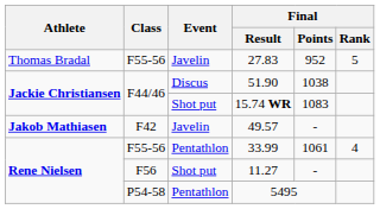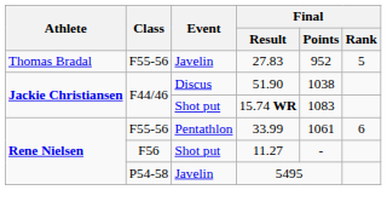 <table class=wikitable style="font-size:90%">
 <tr>
 <th rowspan="2">Athlete</th>
 <th rowspan="2">Class</th>
 <th rowspan="2">Event</th>
 <th colspan="3">Final</th>
 </tr>
 <tr>
 <th>Result</th>
 <th>Points</th>
 <th>Rank</th>
 </tr>
 <tr>
 <td><a href='#'>Thomas Bradal</a></td>
 <td style="text-align:center;">F55-56</td>
 <td><a href='#'>Javelin</a></td>
 <td style="text-align:center;">27.83</td>
 <td style="text-align:center;">952</td>
 <td style="text-align:center;">5</td>
 </tr>
 <tr>
 <td rowspan="2"><strong><a href='#'>Jackie Christiansen</a></strong></td>
 <td rowspan="2" style="text-align:center;">F44/46</td>
 <td><a href='#'>Discus</a></td>
 <td style="text-align:center;">51.90</td>
 <td style="text-align:center;">1038</td>
 <td style="text-align:center;"></td>
 </tr>
 <tr>
 <td><a href='#'>Shot put</a></td>
 <td style="text-align:center;">15.74 <strong>WR</strong></td>
 <td style="text-align:center;">1083</td>
 <td style="text-align:center;"></td>
 </tr>
 <tr>
-<td><strong><a href='#'>Jakob Mathiasen</a></strong></td>
-<td style="text-align:center;">F42</td>
-<td><a href='#'>Javelin</a></td>
-<td style="text-align:center;">49.57</td>
-<td style="text-align:center;">-</td>
-<td style="text-align:center;"></td>
-</tr>
-<tr>
 <td rowspan="3"><strong><a href='#'>Rene Nielsen</a></strong></td>
 <td style="text-align:center;">F55-56</td>
 <td><a href='#'>Pentathlon</a></td>
 <td style="text-align:center;">33.99</td>
 <td style="text-align:center;">1061</td>
-<td style="text-align:center;">4</td>
+<td style="text-align:center;">6</td>
 </tr>
 <tr>
 <td style="text-align:center;">F56</td>
 <td><a href='#'>Shot put</a></td>
 <td style="text-align:center;">11.27</td>
 <td style="text-align:center;">-</td>
 <td style="text-align:center;"></td>
 </tr>
 <tr>
 <td style="text-align:center;">P54-58</td>
-<td><a href='#'>Pentathlon</a></td>
+<td><a href='#'>Javelin</a></td>
 <td style="text-align:center;" colspan="2">5495</td>
 <td style="text-align:center;"></td>
 </tr>
 </table>
